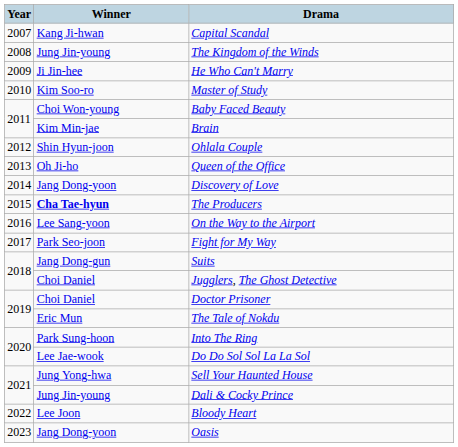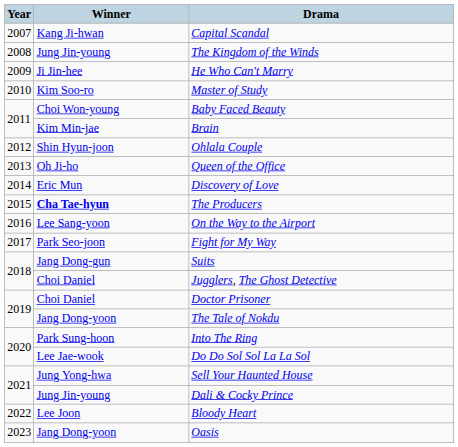 <table class="wikitable" style="width:600px">
 <tr>
 <th style="background:#BED5E1;" width="30">Year</th>
 <th style="background:#BED5E1;">Winner</th>
 <th style="background:#BED5E1;">Drama</th>
 </tr>
 <tr>
 <td>2007</td>
 <td><a href='#'>Kang Ji-hwan</a></td>
 <td><em><a href='#'>Capital Scandal</a></em></td>
 </tr>
 <tr>
 <td>2008</td>
 <td><a href='#'>Jung Jin-young</a></td>
 <td><em><a href='#'>The Kingdom of the Winds</a></em></td>
 </tr>
 <tr>
 <td>2009</td>
 <td><a href='#'>Ji Jin-hee</a></td>
 <td><em><a href='#'>He Who Can't Marry</a></em></td>
 </tr>
 <tr>
 <td>2010</td>
 <td><a href='#'>Kim Soo-ro</a></td>
 <td><em><a href='#'>Master of Study</a></em></td>
 </tr>
 <tr>
 <td rowspan="2">2011</td>
 <td><a href='#'>Choi Won-young</a></td>
 <td><em><a href='#'>Baby Faced Beauty</a></em></td>
 </tr>
 <tr>
 <td><a href='#'>Kim Min-jae</a></td>
 <td><em><a href='#'>Brain</a></em></td>
 </tr>
 <tr>
 <td>2012</td>
 <td><a href='#'>Shin Hyun-joon</a></td>
 <td><em><a href='#'>Ohlala Couple</a></em></td>
 </tr>
 <tr>
 <td>2013</td>
 <td><a href='#'>Oh Ji-ho</a></td>
 <td><em><a href='#'>Queen of the Office</a></em></td>
 </tr>
 <tr>
 <td>2014</td>
-<td><a href='#'>Jang Dong-yoon</a></td>
+<td><a href='#'>Eric Mun</a></td>
 <td><em><a href='#'>Discovery of Love</a></em></td>
 </tr>
 <tr>
 <td>2015</td>
 <td><strong><a href='#'>Cha Tae-hyun</a></strong></td>
 <td><em><a href='#'>The Producers</a></em></td>
 </tr>
 <tr>
 <td>2016</td>
 <td><a href='#'>Lee Sang-yoon</a></td>
 <td><em><a href='#'>On the Way to the Airport</a></em></td>
 </tr>
 <tr>
 <td>2017</td>
 <td><a href='#'>Park Seo-joon</a></td>
 <td><em><a href='#'>Fight for My Way</a></em></td>
 </tr>
 <tr>
 <td rowspan="2">2018</td>
 <td><a href='#'>Jang Dong-gun</a></td>
 <td><em><a href='#'>Suits</a></em></td>
 </tr>
 <tr>
 <td><a href='#'>Choi Daniel</a></td>
 <td><em><a href='#'>Jugglers</a></em>, <em><a href='#'>The Ghost Detective</a></em></td>
 </tr>
 <tr>
 <td rowspan="2">2019</td>
 <td><a href='#'>Choi Daniel</a></td>
 <td><em><a href='#'>Doctor Prisoner</a></em></td>
 </tr>
 <tr>
-<td><a href='#'>Eric Mun</a></td>
+<td><a href='#'>Jang Dong-yoon</a></td>
 <td><em><a href='#'>The Tale of Nokdu</a></em></td>
 </tr>
 <tr>
 <td rowspan="2">2020</td>
 <td><a href='#'>Park Sung-hoon</a></td>
 <td><em> <a href='#'>Into The Ring</a></em></td>
 </tr>
 <tr>
 <td><a href='#'>Lee Jae-wook</a></td>
 <td><em><a href='#'>Do Do Sol Sol La La Sol</a></em></td>
 </tr>
 <tr>
 <td rowspan="2">2021</td>
 <td><a href='#'>Jung Yong-hwa</a></td>
 <td><em><a href='#'>Sell Your Haunted House</a></em></td>
 </tr>
 <tr>
 <td><a href='#'>Jung Jin-young</a></td>
 <td><em><a href='#'>Dali & Cocky Prince</a></em></td>
 </tr>
 <tr>
 <td>2022</td>
 <td><a href='#'>Lee Joon</a></td>
 <td><em><a href='#'>Bloody Heart</a></em></td>
 </tr>
 <tr>
 <td>2023</td>
 <td><a href='#'>Jang Dong-yoon</a></td>
 <td><em><a href='#'>Oasis</a></em></td>
 </tr>
 </table>
